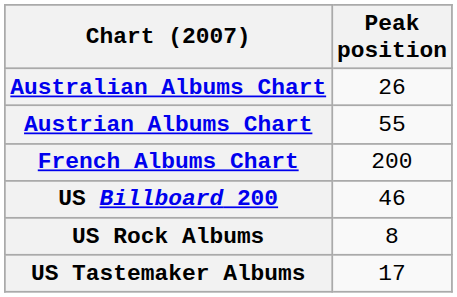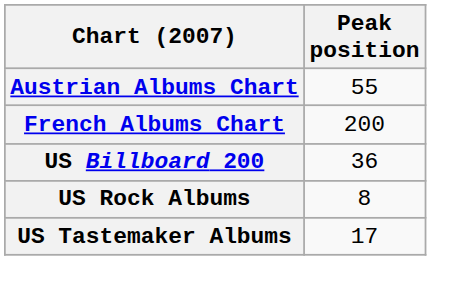 <table class="wikitable sortable plainrowheaders">
 <tr>
 <th>Chart (2007)</th>
 <th>Peak<br>position</th>
-</tr>
-<tr>
-<th scope="row"><a href='#'>Australian Albums Chart</a></th>
-<td align="center">26</td>
 </tr>
 <tr>
 <th scope="row"><a href='#'>Austrian Albums Chart</a></th>
 <td align="center">55</td>
 </tr>
 <tr>
 <th scope="row"><a href='#'>French Albums Chart</a></th>
 <td align="center">200</td>
 </tr>
 <tr>
 <th scope="row">US <a href='#'><em>Billboard</em> 200</a></th>
-<td align="center">46</td>
+<td align="center">36</td>
 </tr>
 <tr>
 <th scope="row">US Rock Albums</th>
 <td align="center">8</td>
 </tr>
 <tr>
 <th scope="row">US Tastemaker Albums</th>
 <td align="center">17</td>
 </tr>
 </table>
